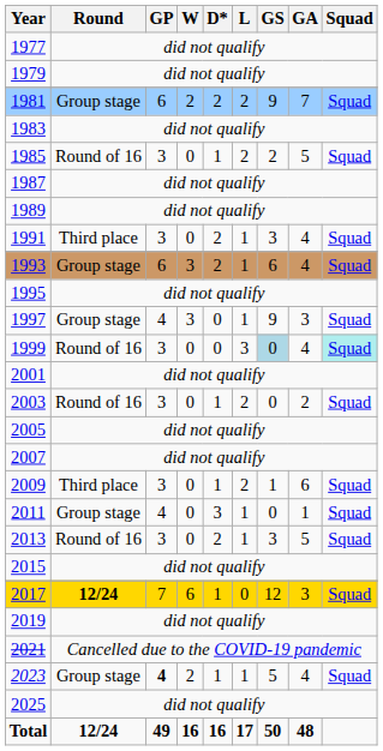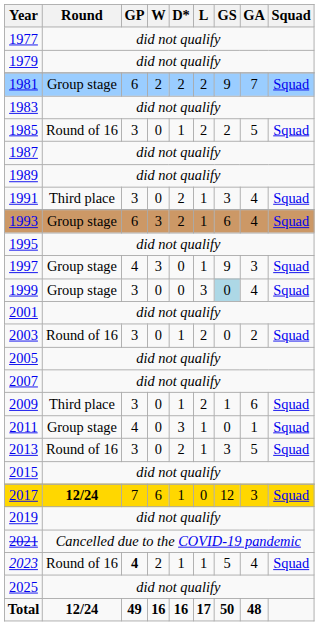 <table class="wikitable" style="text-align: center;">
 <tr>
 <th>Year</th>
 <th>Round</th>
 <th>GP</th>
 <th>W</th>
 <th>D*</th>
 <th>L</th>
 <th>GS</th>
 <th>GA</th>
 <th>Squad</th>
 </tr>
 <tr>
 <td> <a href='#'>1977</a></td>
 <td colspan="8"><em>did not qualify</em></td>
 </tr>
 <tr>
 <td> <a href='#'>1979</a></td>
 <td colspan="8"><em>did not qualify</em></td>
 </tr>
 <tr>
 </tr>
 <tr bgcolor=#9acdff>
 <td> <a href='#'>1981</a></td>
 <td>Group stage</td>
 <td>6</td>
 <td>2</td>
 <td>2</td>
 <td>2</td>
 <td>9</td>
 <td>7</td>
 <td><a href='#'>Squad</a></td>
 </tr>
 <tr>
 <td> <a href='#'>1983</a></td>
 <td colspan="8"><em>did not qualify</em></td>
 </tr>
 <tr>
 <td> <a href='#'>1985</a></td>
 <td>Round of 16</td>
 <td>3</td>
 <td>0</td>
 <td>1</td>
 <td>2</td>
 <td>2</td>
 <td>5</td>
 <td><a href='#'>Squad</a></td>
 </tr>
 <tr>
 <td> <a href='#'>1987</a></td>
 <td colspan="8"><em>did not qualify</em></td>
 </tr>
 <tr>
 <td> <a href='#'>1989</a></td>
 <td colspan="8"><em>did not qualify</em></td>
 </tr>
 <tr>
 <td> <a href='#'>1991</a></td>
 <td>Third place</td>
 <td>3</td>
 <td>0</td>
 <td>2</td>
 <td>1</td>
 <td>3</td>
 <td>4</td>
 <td><a href='#'>Squad</a></td>
 </tr>
 <tr>
 </tr>
 <tr bgcolor=cc9866>
 <td> <a href='#'>1993</a></td>
 <td>Group stage</td>
 <td>6</td>
 <td>3</td>
 <td>2</td>
 <td>1</td>
 <td>6</td>
 <td>4</td>
 <td><a href='#'>Squad</a></td>
 </tr>
 <tr>
 <td> <a href='#'>1995</a></td>
 <td colspan="8"><em>did not qualify</em></td>
 </tr>
 <tr>
 <td> <a href='#'>1997</a></td>
 <td>Group stage</td>
 <td>4</td>
 <td>3</td>
 <td>0</td>
 <td>1</td>
 <td>9</td>
 <td>3</td>
 <td><a href='#'>Squad</a></td>
 </tr>
 <tr>
 <td> <a href='#'>1999</a></td>
-<td>Round of 16</td>
+<td>Group stage</td>
 <td>3</td>
 <td>0</td>
 <td>0</td>
 <td>3</td>
 <td style="background: lightblue;">0</td>
 <td>4</td>
-<td style="background: paleturquoise;"><a href='#'>Squad</a></td>
+<td><a href='#'>Squad</a></td>
 </tr>
 <tr>
 <td> <a href='#'>2001</a></td>
 <td colspan="8"><em>did not qualify</em></td>
 </tr>
 <tr>
 <td> <a href='#'>2003</a></td>
 <td>Round of 16</td>
 <td>3</td>
 <td>0</td>
 <td>1</td>
 <td>2</td>
 <td>0</td>
 <td>2</td>
 <td><a href='#'>Squad</a></td>
 </tr>
 <tr>
 <td> <a href='#'>2005</a></td>
 <td colspan="8"><em>did not qualify</em></td>
 </tr>
 <tr>
 <td> <a href='#'>2007</a></td>
 <td colspan="8"><em>did not qualify</em></td>
 </tr>
 <tr>
 <td> <a href='#'>2009</a></td>
 <td>Third place</td>
 <td>3</td>
 <td>0</td>
 <td>1</td>
 <td>2</td>
 <td>1</td>
 <td>6</td>
 <td><a href='#'>Squad</a></td>
 </tr>
 <tr>
 <td> <a href='#'>2011</a></td>
 <td>Group stage</td>
 <td>4</td>
 <td>0</td>
 <td>3</td>
 <td>1</td>
 <td>0</td>
 <td>1</td>
 <td><a href='#'>Squad</a></td>
 </tr>
 <tr>
 <td> <a href='#'>2013</a></td>
 <td>Round of 16</td>
 <td>3</td>
 <td>0</td>
 <td>2</td>
 <td>1</td>
 <td>3</td>
 <td>5</td>
 <td><a href='#'>Squad</a></td>
 </tr>
 <tr>
 <td> <a href='#'>2015</a></td>
 <td colspan="8"><em>did not qualify</em></td>
 </tr>
 <tr>
 </tr>
 <tr style="background:gold;">
 <td> <a href='#'>2017</a></td>
 <td><strong>12/24</strong></td>
 <td>7</td>
 <td>6</td>
 <td>1</td>
 <td>0</td>
 <td>12</td>
 <td>3</td>
 <td><a href='#'>Squad</a></td>
 </tr>
 <tr>
 <td> <a href='#'>2019</a></td>
 <td colspan="8"><em>did not qualify</em></td>
 </tr>
 <tr>
 <td> <a href='#'><del>2021</del></a></td>
 <td colspan="8"><em>Cancelled due to the <a href='#'>COVID-19 pandemic</a></em></td>
 </tr>
 <tr>
 <td> <a href='#'><em>2023</em></a></td>
-<td>Group stage</td>
+<td>Round of 16</td>
 <td><strong>4</strong></td>
 <td>2</td>
 <td>1</td>
 <td>1</td>
 <td>5</td>
 <td>4</td>
 <td><a href='#'>Squad</a></td>
 </tr>
 <tr>
 <td> <a href='#'>2025</a></td>
 <td colspan="8"><em>did not qualify</em></td>
 </tr>
 <tr>
 <td><strong>Total</strong></td>
 <td><strong>12/24</strong></td>
 <td><strong>49</strong></td>
 <td><strong>16</strong></td>
 <td><strong>16</strong></td>
 <td><strong>17</strong></td>
 <td><strong>50</strong></td>
 <td><strong>48</strong></td>
 <td></td>
 </tr>
 </table>
